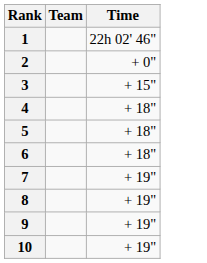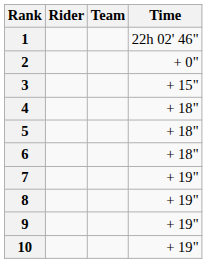 <table class="wikitable" margin-bottom:0;">
 <tr>
 <th scope="col">Rank</th>
+<th scope="col">Rider</th>
 <th scope="col">Team</th>
 <th scope="col">Time</th>
 </tr>
 <tr>
 <th scope="row">1</th>
+<td> </td>
 <td></td>
 <td align="right">22h 02' 46"</td>
 </tr>
 <tr>
 <th scope="row">2</th>
 <td></td>
+<td></td>
 <td align="right">+ 0"</td>
 </tr>
 <tr>
 <th scope="row">3</th>
+<td></td>
 <td></td>
 <td align="right">+ 15"</td>
 </tr>
 <tr>
 <th scope="row">4</th>
 <td></td>
+<td></td>
 <td align="right">+ 18"</td>
 </tr>
 <tr>
 <th scope="row">5</th>
+<td> </td>
 <td></td>
 <td align="right">+ 18"</td>
 </tr>
 <tr>
 <th scope="row">6</th>
 <td></td>
+<td></td>
 <td align="right">+ 18"</td>
 </tr>
 <tr>
 <th scope="row">7</th>
+<td></td>
 <td></td>
 <td align="right">+ 19"</td>
 </tr>
 <tr>
 <th scope="row">8</th>
 <td></td>
+<td></td>
 <td align="right">+ 19"</td>
 </tr>
 <tr>
 <th scope="row">9</th>
+<td></td>
 <td></td>
 <td align="right">+ 19"</td>
 </tr>
 <tr>
 <th scope="row">10</th>
 <td></td>
+<td></td>
 <td align="right">+ 19"</td>
 </tr>
 </table>
